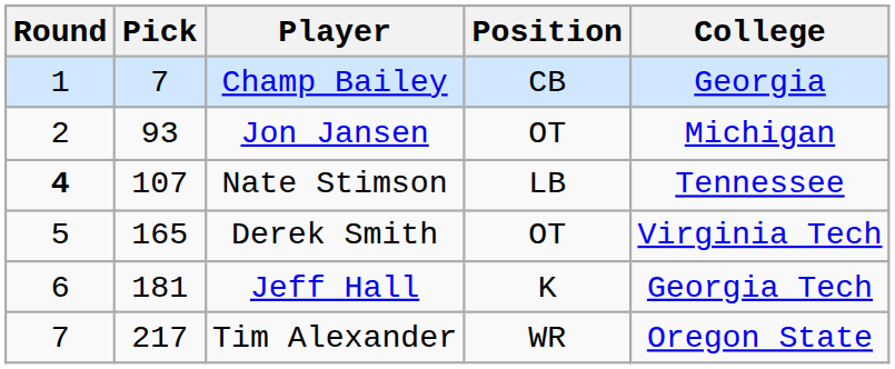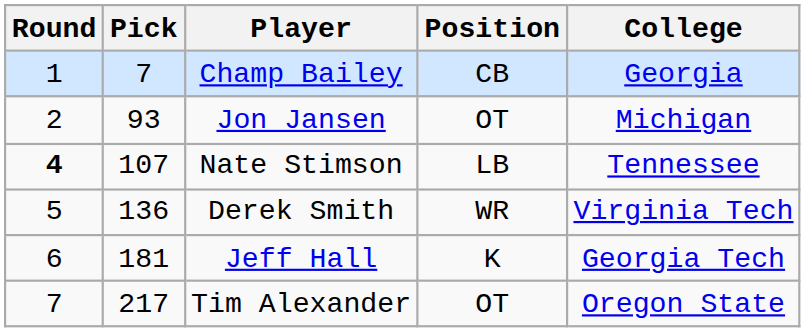 <table class="wikitable sortable sortable"  style="text-align:center;">
 <tr>
 <th>Round</th>
 <th>Pick</th>
 <th>Player</th>
 <th>Position</th>
 <th>College</th>
 </tr>
 <tr style="background:#d0e7ff;">
 <td>1</td>
 <td>7</td>
 <td><a href='#'>Champ Bailey</a></td>
 <td>CB</td>
 <td><a href='#'>Georgia</a></td>
 </tr>
 <tr>
 <td>2</td>
 <td>93</td>
 <td><a href='#'>Jon Jansen</a></td>
 <td>OT</td>
 <td><a href='#'>Michigan</a></td>
 </tr>
 <tr>
 <td><strong>4</strong></td>
 <td>107</td>
 <td>Nate Stimson</td>
 <td>LB</td>
 <td><a href='#'>Tennessee</a></td>
 </tr>
 <tr>
 <td>5</td>
-<td>165</td>
+<td>136</td>
 <td>Derek Smith</td>
-<td>OT</td>
+<td>WR</td>
 <td><a href='#'>Virginia Tech</a></td>
 </tr>
 <tr>
 <td>6</td>
 <td>181</td>
 <td><a href='#'>Jeff Hall</a></td>
 <td>K</td>
 <td><a href='#'>Georgia Tech</a></td>
 </tr>
 <tr>
 <td>7</td>
 <td>217</td>
 <td>Tim Alexander</td>
-<td>WR</td>
+<td>OT</td>
 <td><a href='#'>Oregon State</a></td>
 </tr>
 </table>
